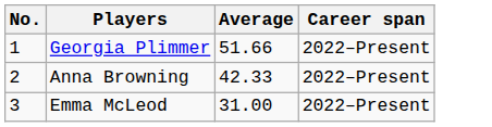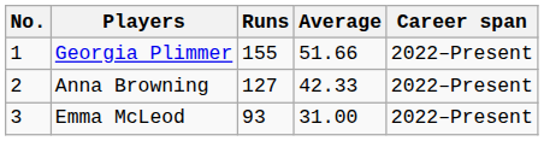 <table class="wikitable">
 <tr>
 <th>No.</th>
 <th>Players</th>
+<th>Runs</th>
 <th>Average</th>
 <th>Career span</th>
 </tr>
 <tr>
 <td>1</td>
 <td><a href='#'>Georgia Plimmer</a></td>
+<td>155</td>
 <td>51.66</td>
 <td>2022–Present</td>
 </tr>
 <tr>
 <td>2</td>
 <td>Anna Browning</td>
+<td>127</td>
 <td>42.33</td>
 <td>2022–Present</td>
 </tr>
 <tr>
 <td>3</td>
 <td>Emma McLeod</td>
+<td>93</td>
 <td>31.00</td>
 <td>2022–Present</td>
 </tr>
 </table>
